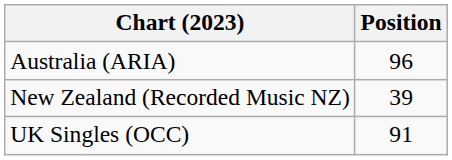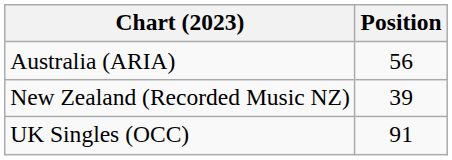 <table class="wikitable sortable">
 <tr>
 <th>Chart (2023)</th>
 <th>Position</th>
 </tr>
 <tr>
 <td>Australia (ARIA)</td>
-<td style="text-align:center;">96</td>
+<td style="text-align:center;">56</td>
 </tr>
 <tr>
 <td>New Zealand (Recorded Music NZ)</td>
 <td style="text-align:center;">39</td>
 </tr>
 <tr>
 <td>UK Singles (OCC)</td>
 <td style="text-align:center;">91</td>
 </tr>
 </table>
